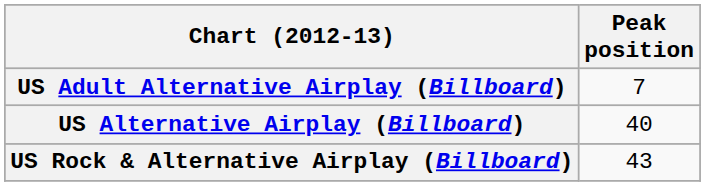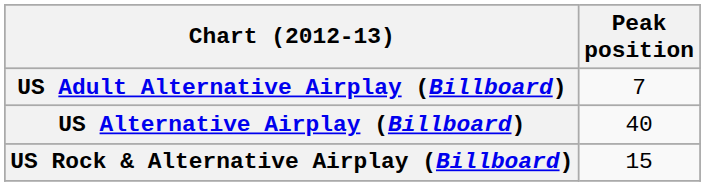 <table class="wikitable sortable plainrowheaders" style="text-align:center">
 <tr>
 <th scope="col">Chart (2012-13)</th>
 <th scope="col">Peak<br>position</th>
 </tr>
 <tr>
 <th scope="row">US <a href='#'>Adult Alternative Airplay</a> (<em><a href='#'>Billboard</a></em>)</th>
 <td>7</td>
 </tr>
 <tr>
 <th scope="row">US <a href='#'>Alternative Airplay</a> (<em><a href='#'>Billboard</a></em>)</th>
 <td>40</td>
 </tr>
 <tr>
 <th scope="row">US Rock & Alternative Airplay (<a href='#'><em>Billboard</em></a>)</th>
-<td>43</td>
+<td>15</td>
 </tr>
 </table>
